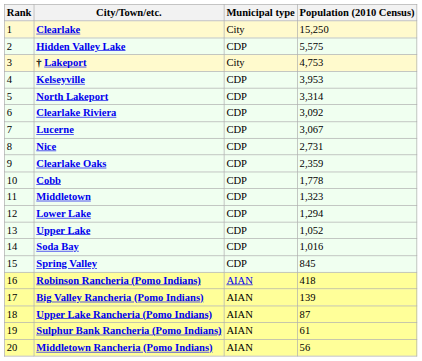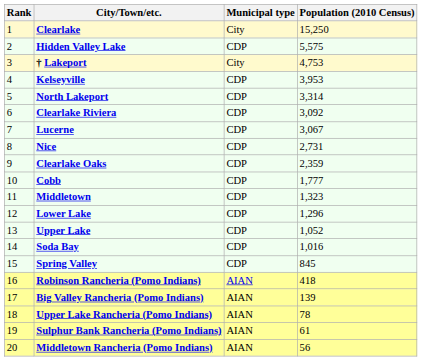 <table class="wikitable sortable">
 <tr>
 <th>Rank</th>
 <th>City/Town/etc.</th>
 <th>Municipal type</th>
 <th>Population (2010 Census)</th>
 </tr>
 <tr style="background-color:#FFFACD;">
 <td>1</td>
 <td><strong><a href='#'>Clearlake</a></strong></td>
 <td>City</td>
 <td>15,250</td>
 </tr>
 <tr style="background-color:#F0FFF0;">
 <td>2</td>
 <td><strong><a href='#'>Hidden Valley Lake</a></strong></td>
 <td>CDP</td>
 <td>5,575</td>
 </tr>
 <tr style="background-color:#FFFACD;">
 <td>3</td>
 <td><strong>†</strong> <strong><a href='#'>Lakeport</a></strong></td>
 <td>City</td>
 <td>4,753</td>
 </tr>
 <tr style="background-color:#F0FFF0;">
 <td>4</td>
 <td><strong><a href='#'>Kelseyville</a></strong></td>
 <td>CDP</td>
 <td>3,953</td>
 </tr>
 <tr style="background-color:#F0FFF0;">
 <td>5</td>
 <td><strong><a href='#'>North Lakeport</a></strong></td>
 <td>CDP</td>
 <td>3,314</td>
 </tr>
 <tr style="background-color:#F0FFF0;">
 <td>6</td>
 <td><strong><a href='#'>Clearlake Riviera</a></strong></td>
 <td>CDP</td>
 <td>3,092</td>
 </tr>
 <tr style="background-color:#F0FFF0;">
 <td>7</td>
 <td><strong><a href='#'>Lucerne</a></strong></td>
 <td>CDP</td>
 <td>3,067</td>
 </tr>
 <tr style="background-color:#F0FFF0;">
 <td>8</td>
 <td><strong><a href='#'>Nice</a></strong></td>
 <td>CDP</td>
 <td>2,731</td>
 </tr>
 <tr style="background-color:#F0FFF0;">
 <td>9</td>
 <td><strong><a href='#'>Clearlake Oaks</a></strong></td>
 <td>CDP</td>
 <td>2,359</td>
 </tr>
 <tr style="background-color:#F0FFF0;">
 <td>10</td>
 <td><strong><a href='#'>Cobb</a></strong></td>
 <td>CDP</td>
-<td>1,778</td>
+<td>1,777</td>
 </tr>
 <tr style="background-color:#F0FFF0;">
 <td>11</td>
 <td><strong><a href='#'>Middletown</a></strong></td>
 <td>CDP</td>
 <td>1,323</td>
 </tr>
 <tr style="background-color:#F0FFF0;">
 <td>12</td>
 <td><strong><a href='#'>Lower Lake</a></strong></td>
 <td>CDP</td>
-<td>1,294</td>
+<td>1,296</td>
 </tr>
 <tr style="background-color:#F0FFF0;">
 <td>13</td>
 <td><strong><a href='#'>Upper Lake</a></strong></td>
 <td>CDP</td>
 <td>1,052</td>
 </tr>
 <tr style="background-color:#F0FFF0;">
 <td>14</td>
 <td><strong><a href='#'>Soda Bay</a></strong></td>
 <td>CDP</td>
 <td>1,016</td>
 </tr>
 <tr style="background-color:#F0FFF0;">
 <td>15</td>
 <td><strong><a href='#'>Spring Valley</a></strong></td>
 <td>CDP</td>
 <td>845</td>
 </tr>
 <tr style="background-color:#FFFF99;">
 <td>16</td>
 <td><strong><a href='#'>Robinson Rancheria (Pomo Indians)</a></strong></td>
 <td><a href='#'>AIAN</a></td>
 <td>418</td>
 </tr>
 <tr style="background-color:#FFFF99;">
 <td>17</td>
 <td><strong><a href='#'>Big Valley Rancheria (Pomo Indians)</a></strong></td>
 <td>AIAN</td>
 <td>139</td>
 </tr>
 <tr style="background-color:#FFFF99;">
 <td>18</td>
 <td><strong><a href='#'>Upper Lake Rancheria (Pomo Indians)</a></strong></td>
 <td>AIAN</td>
-<td>87</td>
+<td>78</td>
 </tr>
 <tr style="background-color:#FFFF99;">
 <td>19</td>
 <td><strong><a href='#'>Sulphur Bank Rancheria (Pomo Indians)</a></strong></td>
 <td>AIAN</td>
 <td>61</td>
 </tr>
 <tr style="background-color:#FFFF99;">
 <td>20</td>
 <td><strong><a href='#'>Middletown Rancheria (Pomo Indians)</a></strong></td>
 <td>AIAN</td>
 <td>56</td>
 </tr>
 </table>
